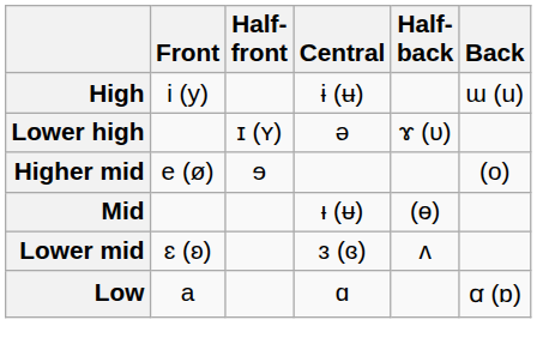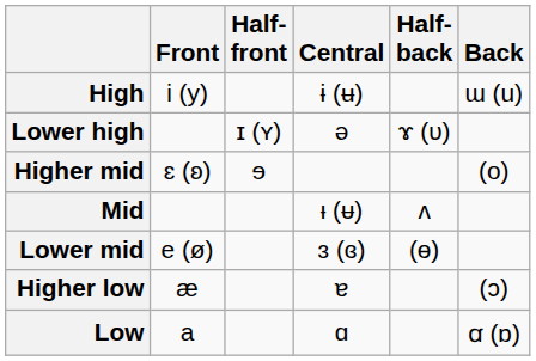 <table class="wikitable Unicode" style="text-align: center;">
 <tr style="vertical-align: bottom;">
 <th></th>
 <th>Front</th>
 <th>Half-<br>front</th>
 <th>Central</th>
 <th>Half-<br>back</th>
 <th>Back</th>
 </tr>
 <tr>
 <th style="text-align: right;">High</th>
 <td>i (y)</td>
 <td></td>
 <td>ɨ (ʉ)</td>
 <td></td>
 <td>ɯ (u)</td>
 </tr>
 <tr>
 <th style="text-align: right;">Lower high</th>
 <td></td>
 <td>ɪ (ʏ)</td>
 <td>ə</td>
 <td>ɤ (ᴜ)</td>
 <td></td>
 </tr>
 <tr>
 <th style="text-align: right;">Higher mid</th>
-<td>e (ø)</td>
+<td>ɛ (ʚ)</td>
 <td>ɘ</td>
 <td></td>
 <td></td>
 <td>(o)</td>
 </tr>
 <tr>
 <th style="text-align: right;">Mid</th>
 <td></td>
 <td></td>
 <td>ᵻ (ᵾ)</td>
+<td>ʌ</td>
+<td></td>
+</tr>
+<tr>
+<th style="text-align: right;">Lower mid</th>
+<td>e (ø)</td>
+<td></td>
+<td>ɜ (ɞ)</td>
 <td>(ɵ)</td>
 <td></td>
 </tr>
 <tr>
-<th style="text-align: right;">Lower mid</th>
-<td>ɛ (ʚ)</td>
+<th style="text-align: right;">Higher low</th>
+<td>æ</td>
 <td></td>
-<td>ɜ (ɞ)</td>
-<td>ʌ</td>
+<td>ɐ</td>
 <td></td>
+<td>(ɔ)</td>
 </tr>
 <tr>
 <th style="text-align: right;">Low</th>
 <td>a</td>
 <td></td>
 <td>ɑ</td>
 <td></td>
 <td>ꭤ (ɒ)</td>
 </tr>
 </table>
